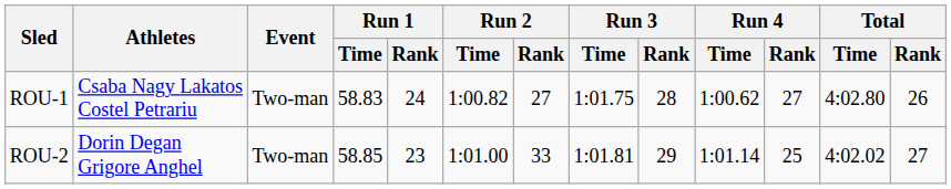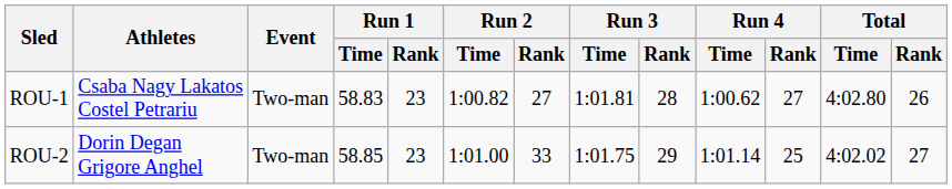 <table class="wikitable" border="1" style="font-size:90%">
 <tr>
 <th rowspan="2">Sled</th>
 <th rowspan="2">Athletes</th>
 <th rowspan="2">Event</th>
 <th colspan="2">Run 1</th>
 <th colspan="2">Run 2</th>
 <th colspan="2">Run 3</th>
 <th colspan="2">Run 4</th>
 <th colspan="2">Total</th>
 </tr>
 <tr>
 <th>Time</th>
 <th>Rank</th>
 <th>Time</th>
 <th>Rank</th>
 <th>Time</th>
 <th>Rank</th>
 <th>Time</th>
 <th>Rank</th>
 <th>Time</th>
 <th>Rank</th>
 </tr>
 <tr>
 <td align="center">ROU-1</td>
 <td><a href='#'>Csaba Nagy Lakatos</a><br><a href='#'>Costel Petrariu</a></td>
 <td>Two-man</td>
 <td align="center">58.83</td>
-<td align="center">24</td>
+<td align="center">23</td>
 <td align="center">1:00.82</td>
 <td align="center">27</td>
-<td align="center">1:01.75</td>
+<td align="center">1:01.81</td>
 <td align="center">28</td>
 <td align="center">1:00.62</td>
 <td align="center">27</td>
 <td align="center">4:02.80</td>
 <td align="center">26</td>
 </tr>
 <tr>
 <td align="center">ROU-2</td>
 <td><a href='#'>Dorin Degan</a><br><a href='#'>Grigore Anghel</a></td>
 <td>Two-man</td>
 <td align="center">58.85</td>
 <td align="center">23</td>
 <td align="center">1:01.00</td>
 <td align="center">33</td>
-<td align="center">1:01.81</td>
+<td align="center">1:01.75</td>
 <td align="center">29</td>
 <td align="center">1:01.14</td>
 <td align="center">25</td>
 <td align="center">4:02.02</td>
 <td align="center">27</td>
 </tr>
 </table>
